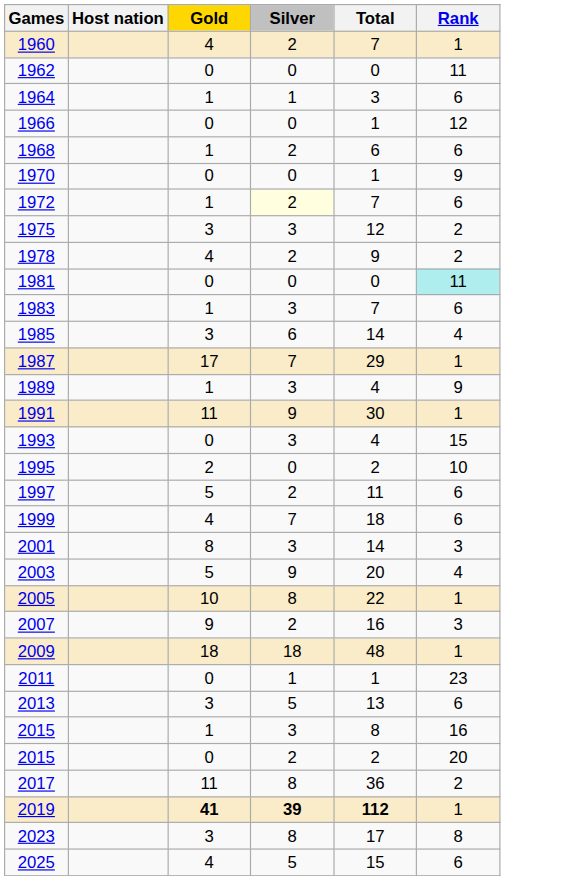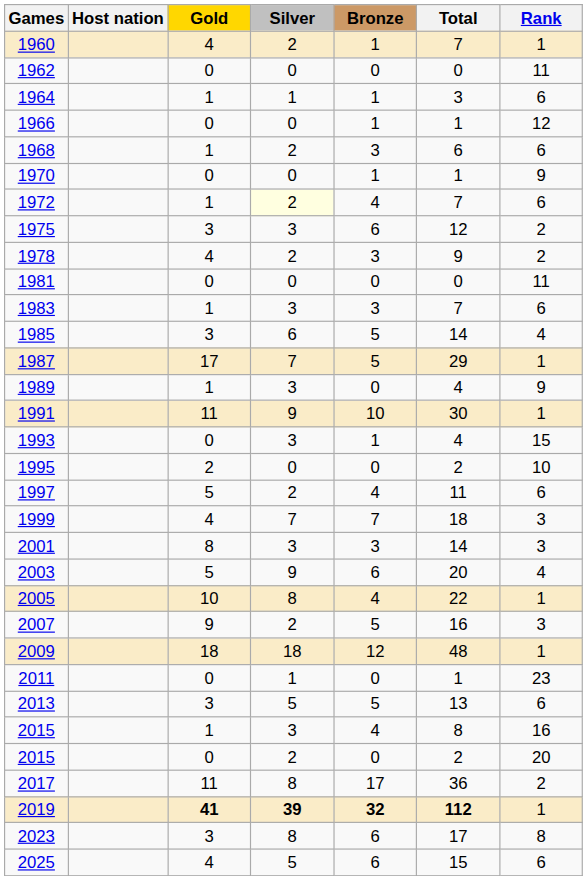 <table class="wikitable sortable" style="text-align:center; font-size:90%;">
 <tr>
 <th>Games</th>
 <th>Host nation</th>
 <th style="background-color:gold; width:4.5em; font-weight:bold;">Gold</th>
 <th style="background-color:silver; width:4.5em; font-weight:bold;">Silver</th>
+<th style="background-color:#cc9966; width:4.5em; font-weight:bold;">Bronze</th>
 <th style="width:4.5em; font-weight:bold;">Total</th>
 <th style="width:4.5em; font-weight:bold;"><a href='#'>Rank</a></th>
 </tr>
 <tr bgcolor=faecc8>
 <td><a href='#'>1960</a></td>
 <td align=left></td>
 <td>4</td>
 <td>2</td>
+<td>1</td>
 <td>7</td>
 <td>1</td>
 </tr>
 <tr>
 <td><a href='#'>1962</a></td>
 <td align=left></td>
 <td>0</td>
 <td>0</td>
 <td>0</td>
+<td>0</td>
 <td>11</td>
 </tr>
 <tr>
 <td><a href='#'>1964</a></td>
 <td align=left></td>
+<td>1</td>
 <td>1</td>
 <td>1</td>
 <td>3</td>
 <td>6</td>
 </tr>
 <tr>
 <td><a href='#'>1966</a></td>
 <td align=left></td>
 <td>0</td>
 <td>0</td>
 <td>1</td>
+<td>1</td>
 <td>12</td>
 </tr>
 <tr>
 <td><a href='#'>1968</a></td>
 <td align=left></td>
 <td>1</td>
 <td>2</td>
+<td>3</td>
 <td>6</td>
 <td>6</td>
 </tr>
 <tr>
 <td><a href='#'>1970</a></td>
 <td align=left></td>
 <td>0</td>
 <td>0</td>
 <td>1</td>
+<td>1</td>
 <td>9</td>
 </tr>
 <tr>
 <td><a href='#'>1972</a></td>
 <td align=left></td>
 <td>1</td>
 <td style="background: lightyellow;">2</td>
+<td>4</td>
 <td>7</td>
 <td>6</td>
 </tr>
 <tr>
 <td><a href='#'>1975</a></td>
 <td align=left></td>
 <td>3</td>
 <td>3</td>
+<td>6</td>
 <td>12</td>
 <td>2</td>
 </tr>
 <tr>
 <td><a href='#'>1978</a></td>
 <td align=left></td>
 <td>4</td>
 <td>2</td>
+<td>3</td>
 <td>9</td>
 <td>2</td>
 </tr>
 <tr>
 <td><a href='#'>1981</a></td>
 <td align=left></td>
 <td>0</td>
 <td>0</td>
 <td>0</td>
-<td style="background: paleturquoise;">11</td>
+<td>0</td>
+<td>11</td>
 </tr>
 <tr>
 <td><a href='#'>1983</a></td>
 <td align=left></td>
 <td>1</td>
+<td>3</td>
 <td>3</td>
 <td>7</td>
 <td>6</td>
 </tr>
 <tr>
 <td><a href='#'>1985</a></td>
 <td align=left></td>
 <td>3</td>
 <td>6</td>
+<td>5</td>
 <td>14</td>
 <td>4</td>
 </tr>
 <tr bgcolor=faecc8>
 <td><a href='#'>1987</a></td>
 <td align=left></td>
 <td>17</td>
 <td>7</td>
+<td>5</td>
 <td>29</td>
 <td>1</td>
 </tr>
 <tr>
 <td><a href='#'>1989</a></td>
 <td align=left></td>
 <td>1</td>
 <td>3</td>
+<td>0</td>
 <td>4</td>
 <td>9</td>
 </tr>
 <tr bgcolor=faecc8>
 <td><a href='#'>1991</a></td>
 <td align=left></td>
 <td>11</td>
 <td>9</td>
+<td>10</td>
 <td>30</td>
 <td>1</td>
 </tr>
 <tr>
 <td><a href='#'>1993</a></td>
 <td align=left></td>
 <td>0</td>
 <td>3</td>
+<td>1</td>
 <td>4</td>
 <td>15</td>
 </tr>
 <tr>
 <td><a href='#'>1995</a></td>
 <td align=left></td>
 <td>2</td>
+<td>0</td>
 <td>0</td>
 <td>2</td>
 <td>10</td>
 </tr>
 <tr>
 <td><a href='#'>1997</a></td>
 <td align=left></td>
 <td>5</td>
 <td>2</td>
+<td>4</td>
 <td>11</td>
 <td>6</td>
 </tr>
 <tr>
 <td><a href='#'>1999</a></td>
 <td align=left></td>
 <td>4</td>
 <td>7</td>
+<td>7</td>
 <td>18</td>
-<td>6</td>
+<td>3</td>
 </tr>
 <tr>
 <td><a href='#'>2001</a></td>
 <td align=left></td>
 <td>8</td>
+<td>3</td>
 <td>3</td>
 <td>14</td>
 <td>3</td>
 </tr>
 <tr>
 <td><a href='#'>2003</a></td>
 <td align=left></td>
 <td>5</td>
 <td>9</td>
+<td>6</td>
 <td>20</td>
 <td>4</td>
 </tr>
 <tr bgcolor=faecc8>
 <td><a href='#'>2005</a></td>
 <td align=left></td>
 <td>10</td>
 <td>8</td>
+<td>4</td>
 <td>22</td>
 <td>1</td>
 </tr>
 <tr>
 <td><a href='#'>2007</a></td>
 <td align=left></td>
 <td>9</td>
 <td>2</td>
+<td>5</td>
 <td>16</td>
 <td>3</td>
 </tr>
 <tr bgcolor=faecc8>
 <td><a href='#'>2009</a></td>
 <td align=left></td>
 <td>18</td>
 <td>18</td>
+<td>12</td>
 <td>48</td>
 <td>1</td>
 </tr>
 <tr>
 <td><a href='#'>2011</a></td>
 <td align=left></td>
 <td>0</td>
 <td>1</td>
+<td>0</td>
 <td>1</td>
 <td>23</td>
 </tr>
 <tr>
 <td><a href='#'>2013</a></td>
 <td align=left></td>
 <td>3</td>
+<td>5</td>
 <td>5</td>
 <td>13</td>
 <td>6</td>
 </tr>
 <tr>
 <td><a href='#'>2015</a></td>
 <td align=left></td>
 <td>1</td>
 <td>3</td>
+<td>4</td>
 <td>8</td>
 <td>16</td>
 </tr>
 <tr>
 <td><a href='#'>2015</a></td>
 <td align=left></td>
 <td>0</td>
 <td>2</td>
+<td>0</td>
 <td>2</td>
 <td>20</td>
 </tr>
 <tr>
 <td><a href='#'>2017</a></td>
 <td align=left></td>
 <td>11</td>
 <td>8</td>
+<td>17</td>
 <td>36</td>
 <td>2</td>
 </tr>
 <tr bgcolor=faecc8>
 <td><a href='#'>2019</a></td>
 <td align=left></td>
 <td><strong>41</strong></td>
 <td><strong>39</strong></td>
+<td><strong>32</strong></td>
 <td><strong>112</strong></td>
 <td>1</td>
 </tr>
 <tr>
 <td><a href='#'>2023</a></td>
 <td align=left></td>
 <td>3</td>
 <td>8</td>
+<td>6</td>
 <td>17</td>
 <td>8</td>
 </tr>
 <tr>
 <td><a href='#'>2025</a></td>
 <td align=left></td>
 <td>4</td>
 <td>5</td>
+<td>6</td>
 <td>15</td>
 <td>6</td>
 </tr>
 </table>
